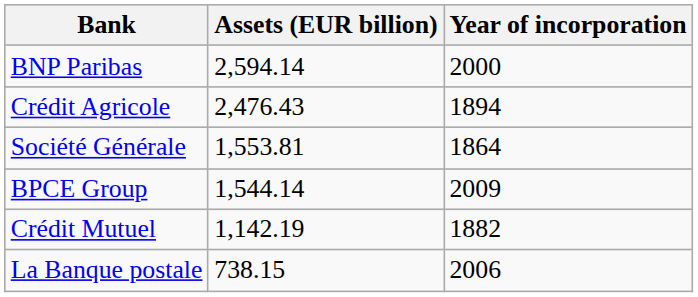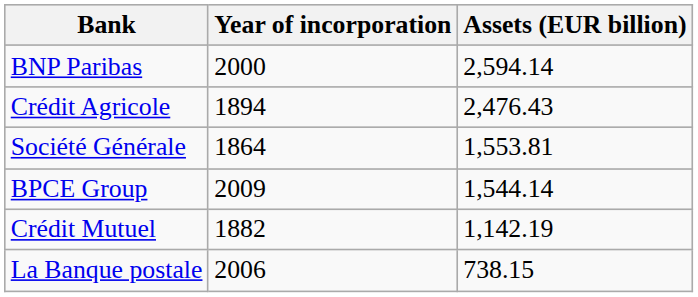 <table class="wikitable">
 <tr>
 <th>Bank</th>
+<th>Year of incorporation</th>
 <th>Assets (EUR billion)</th>
-<th>Year of incorporation</th>
 </tr>
 <tr>
 <td><a href='#'>BNP Paribas</a></td>
+<td>2000</td>
 <td>2,594.14</td>
-<td>2000</td>
 </tr>
 <tr>
 <td><a href='#'>Crédit Agricole</a></td>
+<td>1894</td>
 <td>2,476.43</td>
-<td>1894</td>
 </tr>
 <tr>
 <td><a href='#'>Société Générale</a></td>
+<td>1864</td>
 <td>1,553.81</td>
-<td>1864</td>
 </tr>
 <tr>
 <td><a href='#'>BPCE Group</a></td>
+<td>2009</td>
 <td>1,544.14</td>
-<td>2009</td>
 </tr>
 <tr>
 <td><a href='#'>Crédit Mutuel</a></td>
+<td>1882</td>
 <td>1,142.19</td>
-<td>1882</td>
 </tr>
 <tr>
 <td><a href='#'>La Banque postale</a></td>
+<td>2006</td>
 <td>738.15</td>
-<td>2006</td>
 </tr>
 </table>
